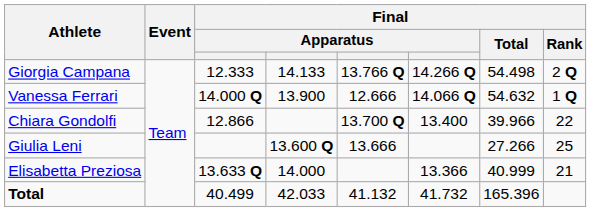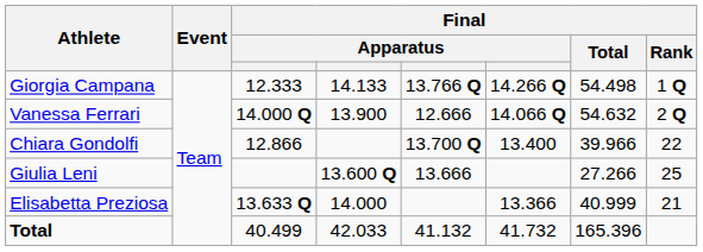 <table class="wikitable" style="font-size:90%">
 <tr>
 <th rowspan=3>Athlete</th>
 <th rowspan=3>Event</th>
 <th colspan=6>Final</th>
 </tr>
 <tr style="font-size:95%">
 <th colspan=4>Apparatus</th>
 <th rowspan=2>Total</th>
 <th rowspan=2>Rank</th>
 </tr>
 <tr style="font-size:95%">
 <th></th>
 <th></th>
 <th></th>
 <th></th>
 </tr>
 <tr align=center>
 <td align=left><a href='#'>Giorgia Campana</a></td>
 <td align=left rowspan=6><a href='#'>Team</a></td>
 <td>12.333</td>
 <td>14.133</td>
 <td>13.766 <strong>Q</strong></td>
 <td>14.266 <strong>Q</strong></td>
 <td>54.498</td>
-<td>2 <strong>Q</strong></td>
+<td>1 <strong>Q</strong></td>
 </tr>
 <tr align=center>
 <td align=left><a href='#'>Vanessa Ferrari</a></td>
 <td>14.000 <strong>Q</strong></td>
 <td>13.900</td>
 <td>12.666</td>
 <td>14.066 <strong>Q</strong></td>
 <td>54.632</td>
-<td>1 <strong>Q</strong></td>
+<td>2 <strong>Q</strong></td>
 </tr>
 <tr align=center>
 <td align=left><a href='#'>Chiara Gondolfi</a></td>
 <td>12.866</td>
 <td></td>
 <td>13.700 <strong>Q</strong></td>
 <td>13.400</td>
 <td>39.966</td>
 <td>22</td>
 </tr>
 <tr align=center>
 <td align=left><a href='#'>Giulia Leni</a></td>
 <td></td>
 <td>13.600 <strong>Q</strong></td>
 <td>13.666</td>
 <td></td>
 <td>27.266</td>
 <td>25</td>
 </tr>
 <tr align=center>
 <td align=left><a href='#'>Elisabetta Preziosa</a></td>
 <td>13.633 <strong>Q</strong></td>
 <td>14.000</td>
 <td></td>
 <td>13.366</td>
 <td>40.999</td>
 <td>21</td>
 </tr>
 <tr align=center>
 <td align=left><strong>Total</strong></td>
 <td>40.499</td>
 <td>42.033</td>
 <td>41.132</td>
 <td>41.732</td>
 <td>165.396</td>
 <td></td>
 </tr>
 </table>
